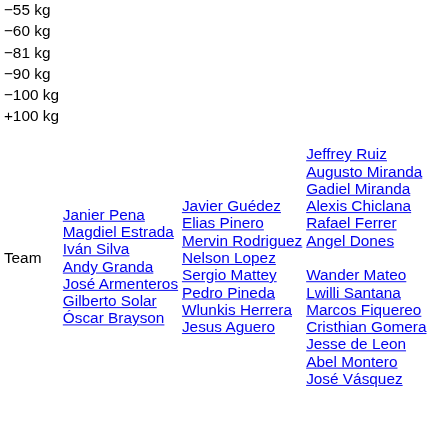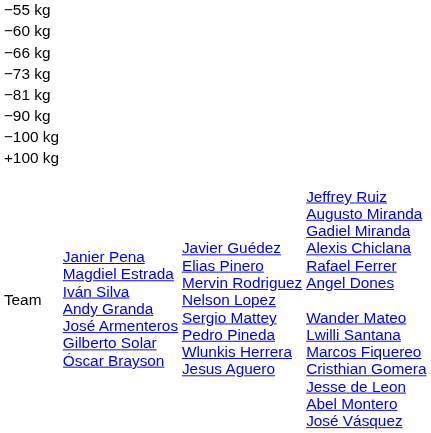 <table>
 <tr>
 <td>−55 kg</td>
 <td></td>
 <td></td>
 <td><br></td>
 </tr>
 <tr>
 <td>−60 kg</td>
+<td></td>
+<td></td>
+<td><br></td>
+</tr>
+<tr>
+<td>−66 kg</td>
+<td></td>
+<td></td>
+<td><br></td>
+</tr>
+<tr>
+<td>−73 kg</td>
 <td></td>
 <td></td>
 <td><br></td>
 </tr>
 <tr>
 <td>−81 kg</td>
 <td></td>
 <td></td>
 <td><br></td>
 </tr>
 <tr>
 <td>−90 kg</td>
 <td></td>
 <td></td>
 <td><br></td>
 </tr>
 <tr>
 <td>−100 kg</td>
 <td></td>
 <td></td>
 <td><br></td>
 </tr>
 <tr>
 <td>+100 kg</td>
 <td></td>
 <td></td>
 <td><br></td>
 </tr>
 <tr>
 <td>Team</td>
 <td><br><a href='#'>Janier Pena</a><br><a href='#'>Magdiel Estrada</a><br><a href='#'>Iván Silva</a><br><a href='#'>Andy Granda</a><br><a href='#'>José Armenteros</a><br><a href='#'>Gilberto Solar</a><br><a href='#'>Óscar Brayson</a></td>
 <td><br><a href='#'>Javier Guédez</a><br><a href='#'>Elias Pinero</a><br><a href='#'>Mervin Rodriguez</a><br><a href='#'>Nelson Lopez</a><br><a href='#'>Sergio Mattey</a><br><a href='#'>Pedro Pineda</a><br><a href='#'>Wlunkis Herrera</a><br><a href='#'>Jesus Aguero</a></td>
 <td><br><a href='#'>Jeffrey Ruiz</a><br><a href='#'>Augusto Miranda</a><br><a href='#'>Gadiel Miranda</a><br><a href='#'>Alexis Chiclana</a><br><a href='#'>Rafael Ferrer</a><br><a href='#'>Angel Dones</a><br><br><a href='#'>Wander Mateo</a><br><a href='#'>Lwilli Santana</a><br><a href='#'>Marcos Fiquereo</a><br><a href='#'>Cristhian Gomera</a><br><a href='#'>Jesse de Leon</a><br><a href='#'>Abel Montero</a><br><a href='#'>José Vásquez</a></td>
 </tr>
 <tr>
 </tr>
 </table>
